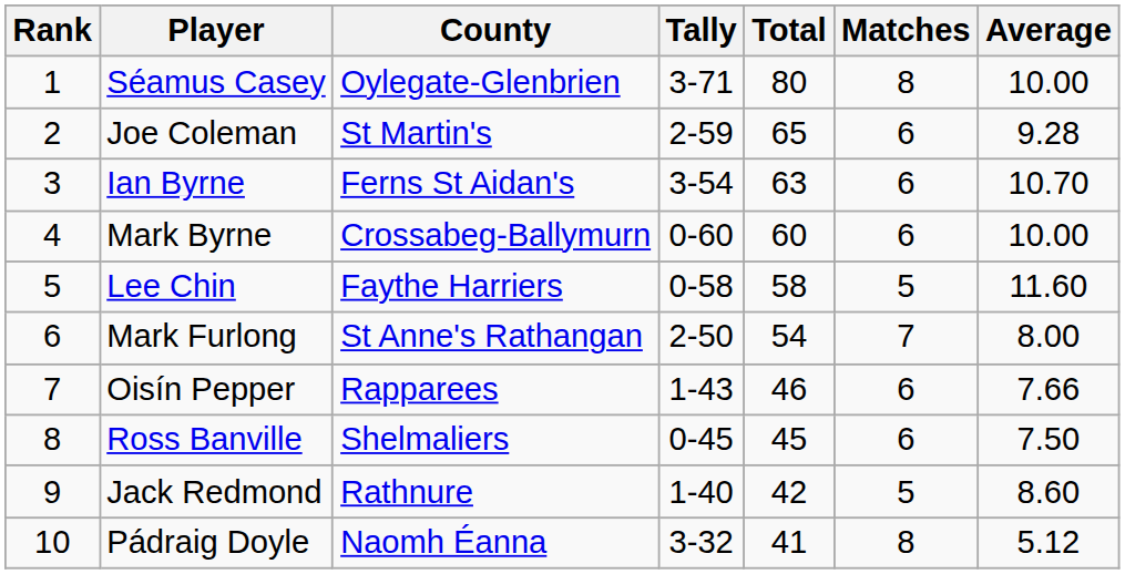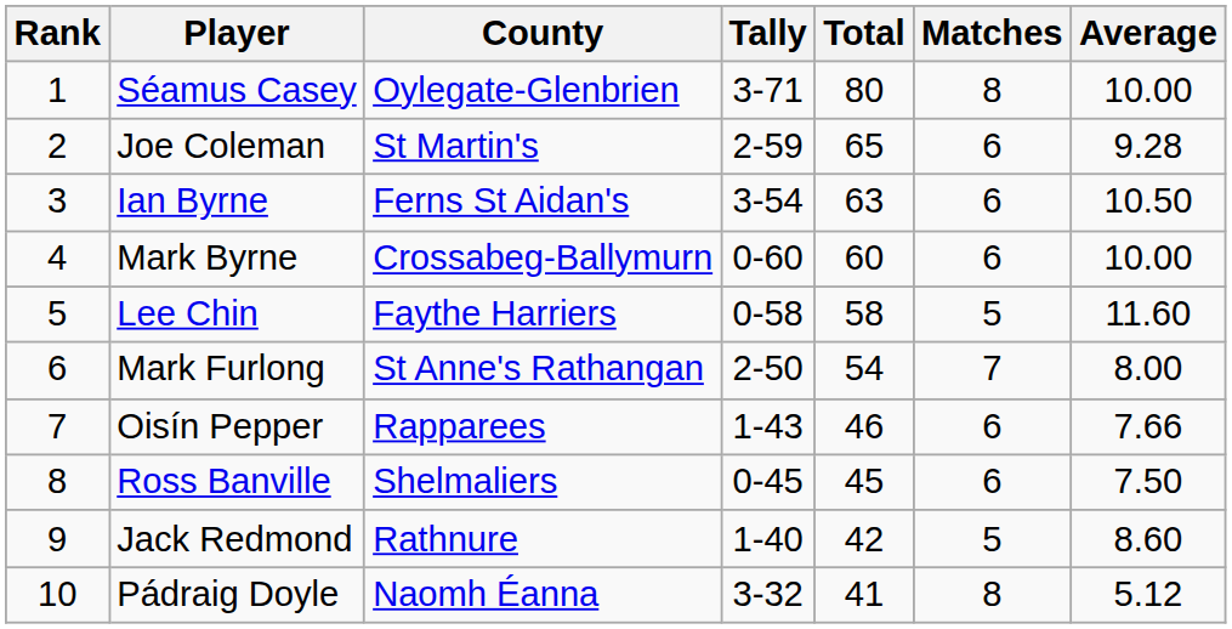 <table class="wikitable">
 <tr>
 <th>Rank</th>
 <th>Player</th>
 <th>County</th>
 <th>Tally</th>
 <th>Total</th>
 <th>Matches</th>
 <th>Average</th>
 </tr>
 <tr>
 <td rowspan=1 align=center>1</td>
 <td><a href='#'>Séamus Casey</a></td>
 <td><a href='#'>Oylegate-Glenbrien</a></td>
 <td align=center>3-71</td>
 <td align=center>80</td>
 <td align=center>8</td>
 <td align=center>10.00</td>
 </tr>
 <tr>
 <td rowspan=1 align=center>2</td>
 <td>Joe Coleman</td>
 <td><a href='#'>St Martin's</a></td>
 <td align=center>2-59</td>
 <td align=center>65</td>
 <td align=center>6</td>
 <td align=center>9.28</td>
 </tr>
 <tr>
 <td rowspan=1 align=center>3</td>
 <td><a href='#'>Ian Byrne</a></td>
 <td><a href='#'>Ferns St Aidan's</a></td>
 <td align=center>3-54</td>
 <td align=center>63</td>
 <td align=center>6</td>
-<td align=center>10.70</td>
+<td align=center>10.50</td>
 </tr>
 <tr>
 <td rowspan=1 align=center>4</td>
 <td>Mark Byrne</td>
 <td><a href='#'>Crossabeg-Ballymurn</a></td>
 <td align=center>0-60</td>
 <td align=center>60</td>
 <td align=center>6</td>
 <td align=center>10.00</td>
 </tr>
 <tr>
 <td rowspan=1 align=center>5</td>
 <td><a href='#'>Lee Chin</a></td>
 <td><a href='#'>Faythe Harriers</a></td>
 <td align=center>0-58</td>
 <td align=center>58</td>
 <td align=center>5</td>
 <td align=center>11.60</td>
 </tr>
 <tr>
 <td rowspan=1 align=center>6</td>
 <td>Mark Furlong</td>
 <td><a href='#'>St Anne's Rathangan</a></td>
 <td align=center>2-50</td>
 <td align=center>54</td>
 <td align=center>7</td>
 <td align=center>8.00</td>
 </tr>
 <tr>
 <td rowspan=1 align=center>7</td>
 <td>Oisín Pepper</td>
 <td><a href='#'>Rapparees</a></td>
 <td align=center>1-43</td>
 <td align=center>46</td>
 <td align=center>6</td>
 <td align=center>7.66</td>
 </tr>
 <tr>
 <td rowspan=1 align=center>8</td>
 <td><a href='#'>Ross Banville</a></td>
 <td><a href='#'>Shelmaliers</a></td>
 <td align=center>0-45</td>
 <td align=center>45</td>
 <td align=center>6</td>
 <td align=center>7.50</td>
 </tr>
 <tr>
 <td rowspan=1 align=center>9</td>
 <td>Jack Redmond</td>
 <td><a href='#'>Rathnure</a></td>
 <td align=center>1-40</td>
 <td align=center>42</td>
 <td align=center>5</td>
 <td align=center>8.60</td>
 </tr>
 <tr>
 <td rowspan=1 align=center>10</td>
 <td>Pádraig Doyle</td>
 <td><a href='#'>Naomh Éanna</a></td>
 <td align=center>3-32</td>
 <td align=center>41</td>
 <td align=center>8</td>
 <td align=center>5.12</td>
 </tr>
 </table>
